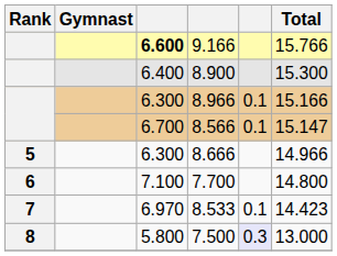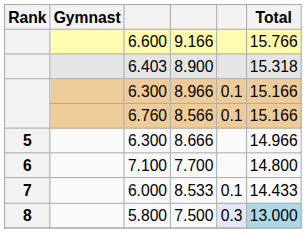 <table class="wikitable sortable" style="text-align:center; font-size:95%">
 <tr>
 <th scope=col>Rank</th>
 <th scope=col>Gymnast</th>
 <th scope=col></th>
 <th scope=col></th>
 <th scope=col></th>
 <th scope=col>Total</th>
 </tr>
 <tr bgcolor=fffcaf>
 <th scope=row></th>
 <td align=left></td>
-<td><strong>6.600</strong></td>
+<td>6.600</td>
 <td>9.166</td>
 <td></td>
 <td>15.766</td>
 </tr>
 <tr bgcolor=e5e5e5>
 <th scope=row></th>
 <td align=left></td>
-<td>6.400</td>
+<td>6.403</td>
 <td>8.900</td>
 <td></td>
-<td>15.300</td>
+<td>15.318</td>
 </tr>
 <tr bgcolor=eecc99>
 <th scope=row rowspan=2></th>
 <td align=left></td>
 <td>6.300</td>
 <td>8.966</td>
 <td>0.1</td>
 <td>15.166</td>
 </tr>
 <tr bgcolor=eecc99>
 <td align=left></td>
-<td>6.700</td>
+<td>6.760</td>
 <td>8.566</td>
 <td>0.1</td>
-<td>15.147</td>
+<td>15.166</td>
 </tr>
 <tr>
 <th scope=row>5</th>
 <td align=left></td>
 <td>6.300</td>
 <td>8.666</td>
 <td></td>
 <td>14.966</td>
 </tr>
 <tr>
 <th scope=row>6</th>
 <td align=left></td>
 <td>7.100</td>
 <td>7.700</td>
 <td></td>
 <td>14.800</td>
 </tr>
 <tr>
 <th scope=row>7</th>
 <td align=left></td>
-<td>6.970</td>
+<td>6.000</td>
 <td>8.533</td>
 <td>0.1</td>
-<td>14.423</td>
+<td>14.433</td>
 </tr>
 <tr>
 <th scope=row>8</th>
 <td align=left></td>
 <td>5.800</td>
 <td>7.500</td>
 <td style="background: lavender;">0.3</td>
-<td>13.000</td>
+<td style="background: lightblue;">13.000</td>
 </tr>
 <tr>
 </tr>
 </table>
